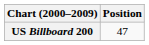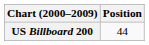 <table class="wikitable plainrowheaders">
 <tr>
 <th>Chart (2000–2009)</th>
 <th>Position</th>
 </tr>
 <tr>
 <th scope="row">US <em>Billboard</em> 200</th>
-<td style="text-align:center;">47</td>
+<td style="text-align:center;">44</td>
 </tr>
 </table>
